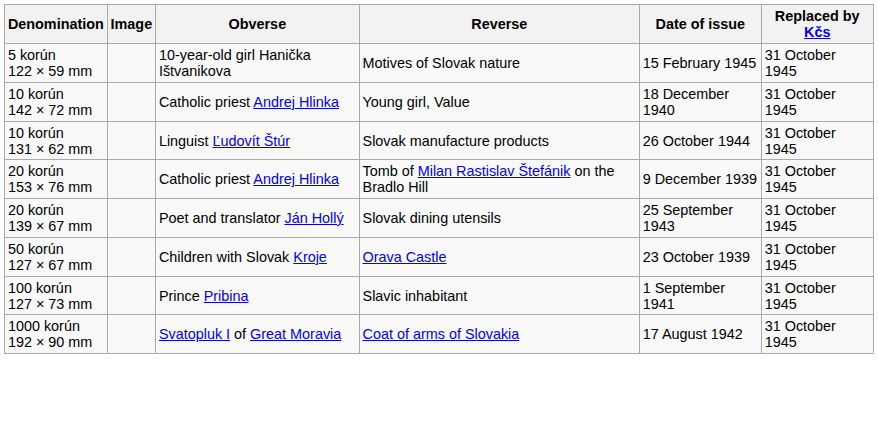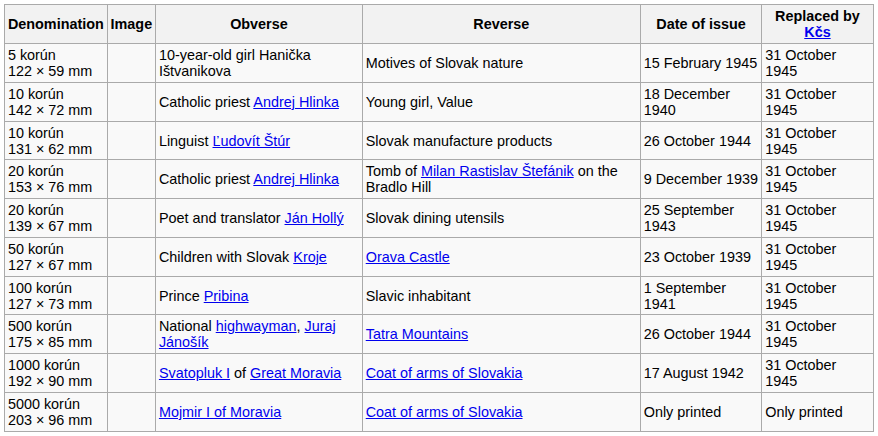 <table class="wikitable" style="font-size: 90%">
 <tr>
 <th>Denomination</th>
 <th colspan="1">Image</th>
 <th>Obverse</th>
 <th>Reverse</th>
 <th>Date of issue</th>
 <th>Replaced by <a href='#'>Kčs</a></th>
 </tr>
 <tr>
 <td>5 korún <br> 122 × 59 mm</td>
 <td></td>
 <td>10-year-old girl Hanička Ištvanikova</td>
 <td>Motives of Slovak nature</td>
 <td>15 February 1945</td>
 <td>31 October 1945</td>
 </tr>
 <tr>
 <td>10 korún <br> 142 × 72 mm</td>
 <td></td>
 <td>Catholic priest <a href='#'>Andrej Hlinka</a></td>
 <td>Young girl, Value</td>
 <td>18 December 1940</td>
 <td>31 October 1945</td>
 </tr>
 <tr>
 <td>10 korún <br> 131 × 62 mm</td>
 <td></td>
 <td>Linguist <a href='#'>Ľudovít Štúr</a></td>
 <td>Slovak manufacture products</td>
 <td>26 October 1944</td>
 <td>31 October 1945</td>
 </tr>
 <tr>
 <td>20 korún <br> 153 × 76 mm</td>
 <td></td>
 <td>Catholic priest <a href='#'>Andrej Hlinka</a></td>
 <td>Tomb of <a href='#'>Milan Rastislav Štefánik</a> on the Bradlo Hill</td>
 <td>9 December 1939</td>
 <td>31 October 1945</td>
 </tr>
 <tr>
 <td>20 korún <br> 139 × 67 mm</td>
 <td></td>
 <td>Poet and translator <a href='#'>Ján Hollý</a></td>
 <td>Slovak dining utensils</td>
 <td>25 September 1943</td>
 <td>31 October 1945</td>
 </tr>
 <tr>
 <td>50 korún <br> 127 × 67 mm</td>
 <td></td>
 <td>Children with Slovak <a href='#'>Kroje</a></td>
 <td><a href='#'>Orava Castle</a></td>
 <td>23 October 1939</td>
 <td>31 October 1945</td>
 </tr>
 <tr>
 <td>100 korún <br> 127 × 73 mm</td>
 <td></td>
 <td>Prince <a href='#'>Pribina</a></td>
 <td>Slavic inhabitant</td>
 <td>1 September 1941</td>
 <td>31 October 1945</td>
 </tr>
 <tr>
+<td>500 korún <br> 175 × 85 mm</td>
+<td></td>
+<td>National <a href='#'>highwayman</a>, <a href='#'>Juraj Jánošík</a></td>
+<td><a href='#'>Tatra Mountains</a></td>
+<td>26 October 1944</td>
+<td>31 October 1945</td>
+</tr>
+<tr>
 <td>1000 korún <br> 192 × 90 mm</td>
 <td></td>
 <td><a href='#'>Svatopluk I</a> of <a href='#'>Great Moravia</a></td>
 <td><a href='#'>Coat of arms of Slovakia</a></td>
 <td>17 August 1942</td>
 <td>31 October 1945</td>
 </tr>
+<tr>
+<td>5000 korún <br> 203 × 96 mm</td>
+<td></td>
+<td><a href='#'>Mojmir I of Moravia</a></td>
+<td><a href='#'>Coat of arms of Slovakia</a></td>
+<td>Only printed</td>
+<td>Only printed</td>
+</tr>
 </table>
